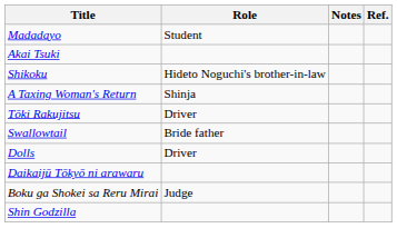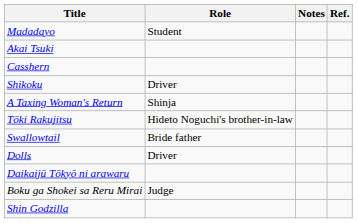 <table class="wikitable">
 <tr>
 <th>Title</th>
 <th>Role</th>
 <th>Notes</th>
 <th>Ref.</th>
 </tr>
 <tr>
 <td><em><a href='#'>Madadayo</a></em></td>
 <td>Student</td>
 <td></td>
 <td></td>
 </tr>
 <tr>
 <td><em><a href='#'>Akai Tsuki</a></em></td>
 <td></td>
 <td></td>
 <td></td>
 </tr>
 <tr>
+<td><em><a href='#'>Casshern</a></em></td>
+<td></td>
+<td></td>
+<td></td>
+</tr>
+<tr>
 <td><em><a href='#'>Shikoku</a></em></td>
-<td>Hideto Noguchi's brother-in-law</td>
+<td>Driver</td>
 <td></td>
 <td></td>
 </tr>
 <tr>
 <td><em><a href='#'>A Taxing Woman's Return</a></em></td>
 <td>Shinja</td>
 <td></td>
 <td></td>
 </tr>
 <tr>
 <td><em><a href='#'>Tōki Rakujitsu</a></em></td>
-<td>Driver</td>
+<td>Hideto Noguchi's brother-in-law</td>
 <td></td>
 <td></td>
 </tr>
 <tr>
 <td><em><a href='#'>Swallowtail</a></em></td>
 <td>Bride father</td>
 <td></td>
 <td></td>
 </tr>
 <tr>
 <td><em><a href='#'>Dolls</a></em></td>
 <td>Driver</td>
 <td></td>
 <td></td>
 </tr>
 <tr>
 <td><em><a href='#'>Daikaijū Tōkyō ni arawaru</a></em></td>
 <td></td>
 <td></td>
 <td></td>
 </tr>
 <tr>
 <td><em>Boku ga Shokei sa Reru Mirai</em></td>
 <td>Judge</td>
 <td></td>
 <td></td>
 </tr>
 <tr>
 <td><em><a href='#'>Shin Godzilla</a></em></td>
 <td></td>
 <td></td>
 <td></td>
 </tr>
 </table>
